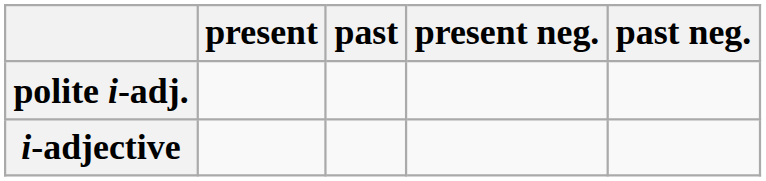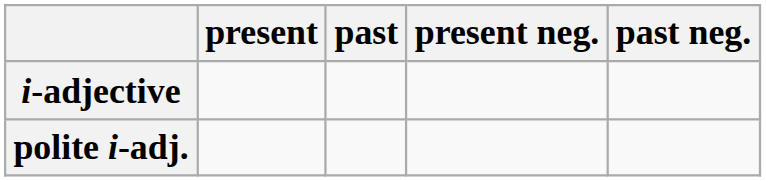 <table class="wikitable">
 <tr>
 <th></th>
 <th>present</th>
 <th>past</th>
 <th>present neg.</th>
 <th>past neg.</th>
 </tr>
 <tr>
+<th><em>i</em>-adjective</th>
+<td></td>
+<td></td>
+<td></td>
+<td></td>
+</tr>
+<tr>
 <th>polite <em>i</em>-adj.</th>
 <td></td>
 <td></td>
 <td><br></td>
 <td><br></td>
 </tr>
-<tr>
-<th><em>i</em>-adjective</th>
-<td></td>
-<td></td>
-<td></td>
-<td></td>
-</tr>
 </table>
